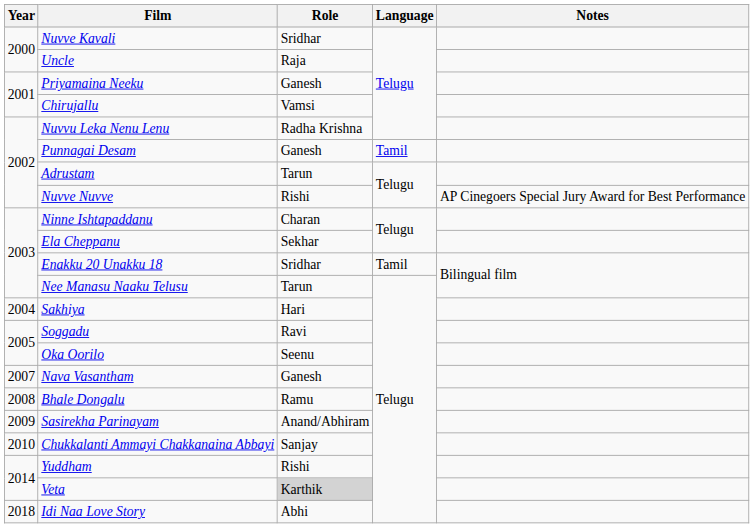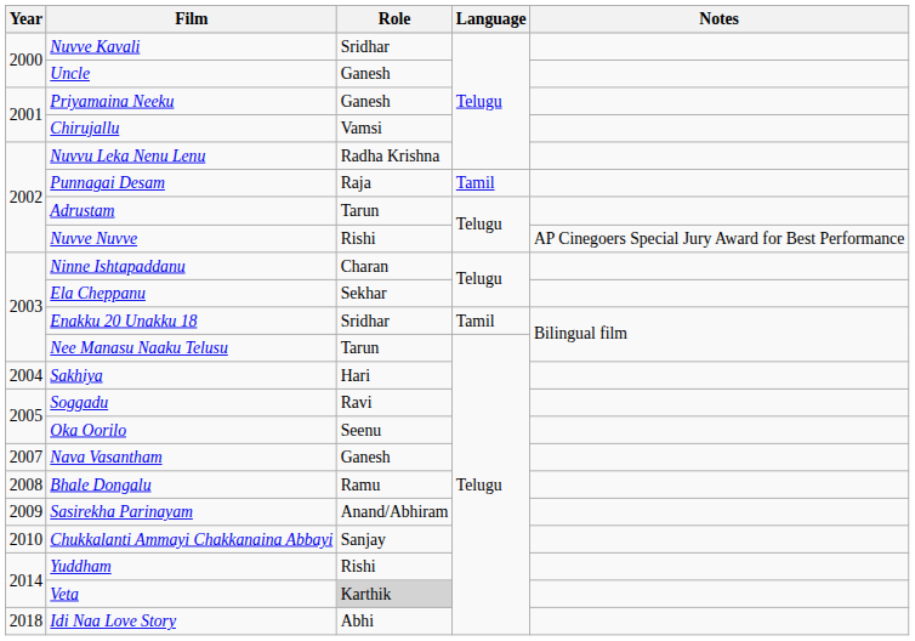 <table class="wikitable" style="font-size:95%;">
 <tr style="background:#ccc; text-align:center;">
 <th>Year</th>
 <th>Film</th>
 <th>Role</th>
 <th>Language</th>
 <th>Notes</th>
 </tr>
 <tr>
 <td rowspan="2">2000</td>
 <td><em><a href='#'>Nuvve Kavali</a></em></td>
 <td>Sridhar</td>
 <td rowspan="5"><a href='#'>Telugu</a></td>
 <td></td>
 </tr>
 <tr>
 <td><em><a href='#'>Uncle</a></em></td>
-<td>Raja</td>
+<td>Ganesh</td>
 <td></td>
 </tr>
 <tr>
 <td rowspan="2">2001</td>
 <td><em><a href='#'>Priyamaina Neeku</a></em></td>
 <td>Ganesh</td>
 <td></td>
 </tr>
 <tr>
 <td><em><a href='#'>Chirujallu</a></em></td>
 <td>Vamsi</td>
 <td></td>
 </tr>
 <tr>
 <td rowspan="4">2002</td>
 <td><em><a href='#'>Nuvvu Leka Nenu Lenu</a></em></td>
 <td>Radha Krishna</td>
 <td></td>
 </tr>
 <tr>
 <td><em><a href='#'>Punnagai Desam</a></em></td>
-<td>Ganesh</td>
+<td>Raja</td>
 <td><a href='#'>Tamil</a></td>
 <td></td>
 </tr>
 <tr>
 <td><em><a href='#'>Adrustam</a></em></td>
 <td>Tarun</td>
 <td rowspan="2">Telugu</td>
 <td></td>
 </tr>
 <tr>
 <td><em><a href='#'>Nuvve Nuvve</a></em></td>
 <td>Rishi</td>
 <td>AP Cinegoers Special Jury Award for Best Performance</td>
 </tr>
 <tr>
 <td rowspan="4">2003</td>
 <td><em><a href='#'>Ninne Ishtapaddanu</a></em></td>
 <td>Charan</td>
 <td rowspan="2">Telugu</td>
 <td></td>
 </tr>
 <tr>
 <td><em><a href='#'>Ela Cheppanu</a></em></td>
 <td>Sekhar</td>
 <td></td>
 </tr>
 <tr>
 <td><em><a href='#'>Enakku 20 Unakku 18</a></em></td>
 <td>Sridhar</td>
 <td>Tamil</td>
 <td rowspan="2">Bilingual film</td>
 </tr>
 <tr>
 <td><em><a href='#'>Nee Manasu Naaku Telusu</a></em></td>
 <td>Tarun</td>
 <td rowspan="11">Telugu</td>
 </tr>
 <tr>
 <td>2004</td>
 <td><em><a href='#'>Sakhiya</a></em></td>
 <td>Hari</td>
 <td></td>
 </tr>
 <tr>
 <td rowspan="2">2005</td>
 <td><em><a href='#'>Soggadu</a></em></td>
 <td>Ravi</td>
 <td></td>
 </tr>
 <tr>
 <td><em><a href='#'>Oka Oorilo</a></em></td>
 <td>Seenu</td>
 <td></td>
 </tr>
 <tr>
 <td>2007</td>
 <td><em><a href='#'>Nava Vasantham</a></em></td>
 <td>Ganesh</td>
 <td></td>
 </tr>
 <tr>
 <td>2008</td>
 <td><em><a href='#'>Bhale Dongalu</a></em></td>
 <td>Ramu</td>
 <td></td>
 </tr>
 <tr>
 <td>2009</td>
 <td><em><a href='#'>Sasirekha Parinayam</a></em></td>
 <td>Anand/Abhiram</td>
 <td></td>
 </tr>
 <tr>
 <td>2010</td>
 <td><em><a href='#'>Chukkalanti Ammayi Chakkanaina Abbayi</a></em></td>
 <td>Sanjay</td>
 <td></td>
 </tr>
 <tr>
 <td rowspan="2">2014</td>
 <td><em><a href='#'>Yuddham</a></em></td>
 <td>Rishi</td>
 <td></td>
 </tr>
 <tr>
 <td><em><a href='#'>Veta</a></em></td>
 <td style="background: lightgrey;">Karthik</td>
 <td></td>
 </tr>
 <tr>
 <td>2018</td>
 <td><em><a href='#'>Idi Naa Love Story</a></em></td>
 <td>Abhi</td>
 <td></td>
 </tr>
 </table>
